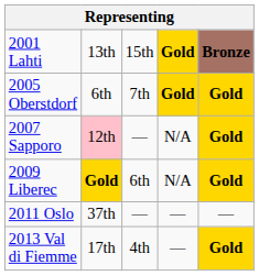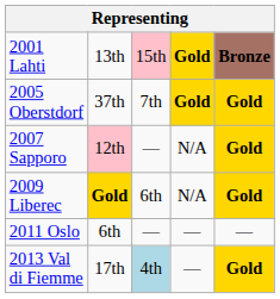 <table class="wikitable" style="text-align: center; text-align: center; width:70px; width:70px; width:70px; width:70px; width:70px; width:70px">
 <tr>
 <th colspan="8">Representing </th>
 </tr>
 <tr>
 <td align="left"> <a href='#'>2001 Lahti</a></td>
 <td>13th</td>
-<td>15th</td>
+<td style="background: pink;">15th</td>
 <td style="background:gold; width:70px;"><strong>Gold</strong></td>
 <td style="background:#A57164; width:70px;"><strong>Bronze</strong></td>
 </tr>
 <tr>
 <td align="left"> <a href='#'>2005 Oberstdorf</a></td>
-<td>6th</td>
+<td>37th</td>
 <td>7th</td>
 <td style="background:gold; width:70px;"><strong>Gold</strong></td>
 <td style="background:gold; width:70px;"><strong>Gold</strong></td>
 </tr>
 <tr>
 <td align="left"> <a href='#'>2007 Sapporo</a></td>
 <td style="background: pink;">12th</td>
 <td>—</td>
 <td>N/A</td>
 <td style="background:gold; width:70px;"><strong>Gold</strong></td>
 </tr>
 <tr>
 <td align="left"> <a href='#'>2009 Liberec</a></td>
 <td style="background:gold; width:70px;"><strong>Gold</strong></td>
 <td>6th</td>
 <td>N/A</td>
 <td style="background:gold; width:70px;"><strong>Gold</strong></td>
 </tr>
 <tr>
 <td align="left"> <a href='#'>2011 Oslo</a></td>
-<td>37th</td>
+<td>6th</td>
 <td>—</td>
 <td>—</td>
 <td>—</td>
 </tr>
 <tr>
 <td align="left"> <a href='#'>2013 Val di Fiemme</a></td>
 <td>17th</td>
-<td>4th</td>
+<td style="background: lightblue;">4th</td>
 <td>—</td>
 <td style="background:gold; width:70px;"><strong>Gold</strong></td>
 </tr>
 </table>
